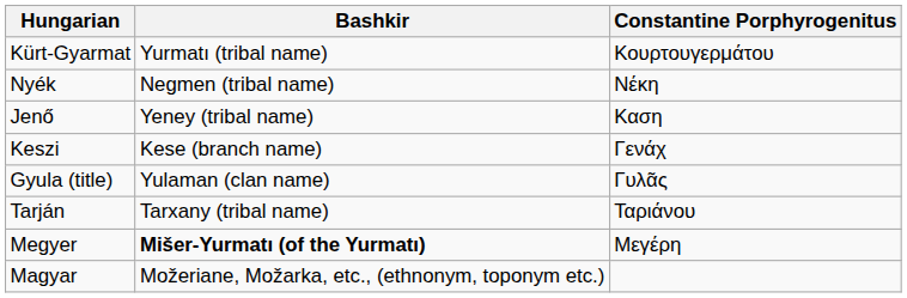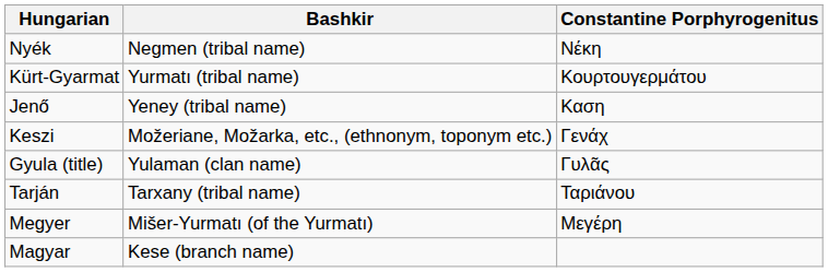 <table class="wikitable">
 <tr>
 <th>Hungarian</th>
 <th>Bashkir</th>
 <th>Constantine Porphyrogenitus</th>
 </tr>
 <tr>
+<td>Nyék</td>
+<td>Negmen (tribal name)</td>
+<td>Νέκη</td>
+</tr>
+<tr>
 <td>Kürt-Gyarmat</td>
 <td>Yurmatı (tribal name)</td>
 <td>Κουρτουγερμάτου</td>
-</tr>
-<tr>
-<td>Nyék</td>
-<td>Negmen (tribal name)</td>
-<td>Νέκη</td>
 </tr>
 <tr>
 <td>Jenő</td>
 <td>Yeney (tribal name)</td>
 <td>Καση</td>
 </tr>
 <tr>
 <td>Keszi</td>
-<td>Kese (branch name)</td>
+<td>Možeriane, Možarka, etc., (ethnonym, toponym etc.)</td>
 <td>Γενάχ</td>
 </tr>
 <tr>
 <td>Gyula (title)</td>
 <td>Yulaman (clan name)</td>
 <td>Γυλᾶς</td>
 </tr>
 <tr>
 <td>Tarján</td>
 <td>Tarxany (tribal name)</td>
 <td>Ταριάνου</td>
 </tr>
 <tr>
 <td>Megyer</td>
-<td><strong>Mišer-Yurmatı (of the Yurmatı)</strong></td>
+<td>Mišer-Yurmatı (of the Yurmatı)</td>
 <td>Μεγέρη</td>
 </tr>
 <tr>
 <td>Magyar</td>
-<td>Možeriane, Možarka, etc., (ethnonym, toponym etc.)</td>
+<td>Kese (branch name)</td>
 <td></td>
 </tr>
 </table>
